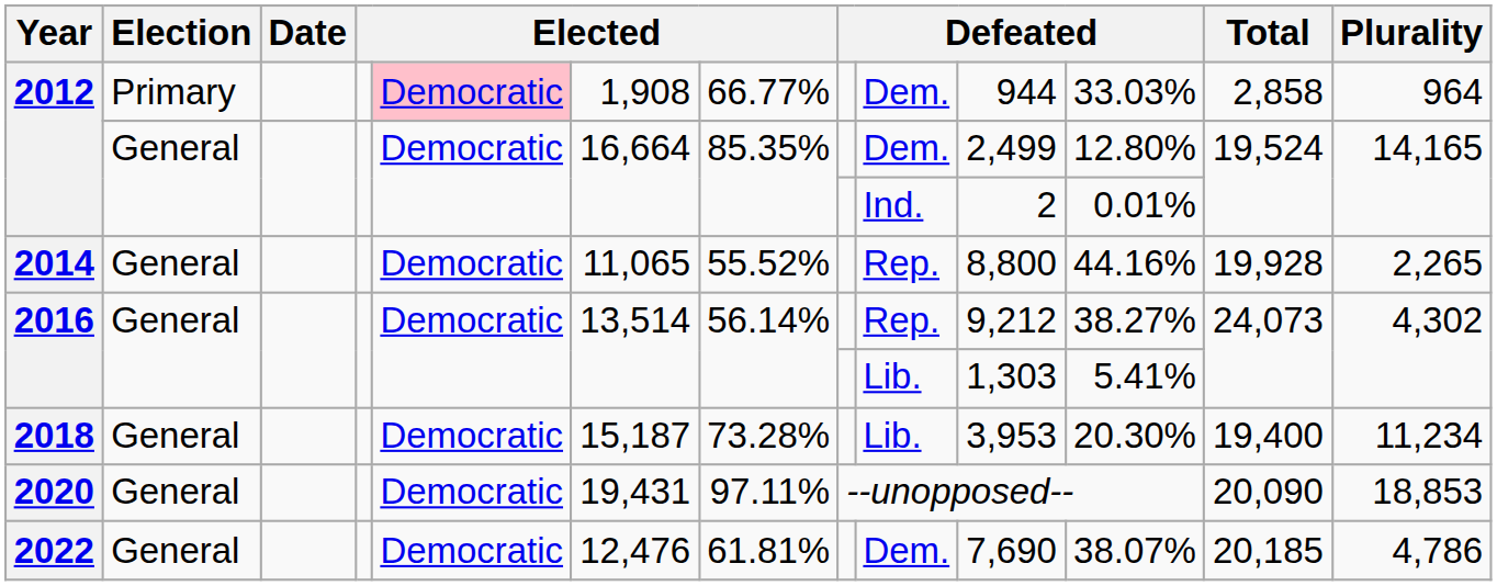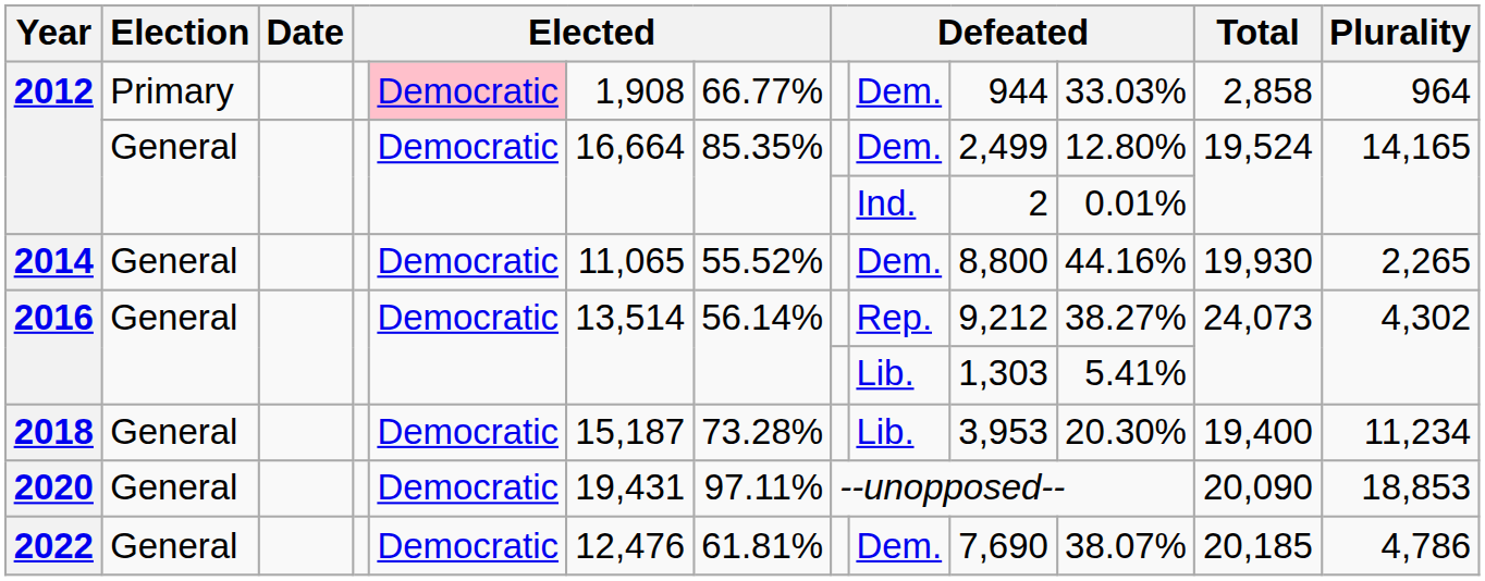 <table class=wikitable>
 <tr>
 <th>Year</th>
 <th>Election</th>
 <th>Date</th>
 <th ! colspan="4">Elected</th>
 <th ! colspan="4">Defeated</th>
 <th>Total</th>
 <th>Plurality</th>
 </tr>
 <tr>
 <th rowspan="3" valign="top"><a href='#'>2012</a></th>
 <td valign="top">Primary</td>
 <td valign="top"></td>
 <td valign="top"></td>
 <td valign="top"  style="background: pink;"><a href='#'>Democratic</a></td>
 <td valign="top" align="right">1,908</td>
 <td valign="top" align="right">66.77%</td>
 <td valign="top"></td>
 <td valign="top" ><a href='#'>Dem.</a></td>
 <td valign="top" align="right">944</td>
 <td valign="top" align="right">33.03%</td>
 <td valign="top" align="right">2,858</td>
 <td valign="top" align="right">964</td>
 </tr>
 <tr>
 <td rowspan="2" valign="top">General</td>
 <td rowspan="2" valign="top"></td>
 <td rowspan="2" valign="top"></td>
 <td rowspan="2" valign="top" ><a href='#'>Democratic</a></td>
 <td rowspan="2" valign="top" align="right">16,664</td>
 <td rowspan="2" valign="top" align="right">85.35%</td>
 <td valign="top"></td>
 <td valign="top" ><a href='#'>Dem.</a></td>
 <td valign="top" align="right">2,499</td>
 <td valign="top" align="right">12.80%</td>
 <td rowspan="2" valign="top" align="right">19,524</td>
 <td rowspan="2" valign="top" align="right">14,165</td>
 </tr>
 <tr>
 <td valign="top"></td>
 <td valign="top" ><a href='#'>Ind.</a></td>
 <td valign="top" align="right">2</td>
 <td valign="top" align="right">0.01%</td>
 </tr>
 <tr>
 <th valign="top"><a href='#'>2014</a></th>
 <td valign="top">General</td>
 <td valign="top"></td>
 <td valign="top"></td>
 <td valign="top" ><a href='#'>Democratic</a></td>
 <td valign="top" align="right">11,065</td>
 <td valign="top" align="right">55.52%</td>
 <td valign="top"></td>
-<td valign="top" ><a href='#'>Rep.</a></td>
+<td valign="top" ><a href='#'>Dem.</a></td>
 <td valign="top" align="right">8,800</td>
 <td valign="top" align="right">44.16%</td>
-<td valign="top" align="right">19,928</td>
+<td valign="top" align="right">19,930</td>
 <td valign="top" align="right">2,265</td>
 </tr>
 <tr>
 <th rowspan="2" valign="top"><a href='#'>2016</a></th>
 <td rowspan="2" valign="top">General</td>
 <td rowspan="2" valign="top"></td>
 <td rowspan="2" valign="top"></td>
 <td rowspan="2" valign="top" ><a href='#'>Democratic</a></td>
 <td rowspan="2" valign="top" align="right">13,514</td>
 <td rowspan="2" valign="top" align="right">56.14%</td>
 <td valign="top"></td>
 <td valign="top" ><a href='#'>Rep.</a></td>
 <td valign="top" align="right">9,212</td>
 <td valign="top" align="right">38.27%</td>
 <td rowspan="2" valign="top" align="right">24,073</td>
 <td rowspan="2" valign="top" align="right">4,302</td>
 </tr>
 <tr>
 <td valign="top"></td>
 <td valign="top" ><a href='#'>Lib.</a></td>
 <td valign="top" align="right">1,303</td>
 <td valign="top" align="right">5.41%</td>
 </tr>
 <tr>
 <th valign="top"><a href='#'>2018</a></th>
 <td valign="top">General</td>
 <td valign="top"></td>
 <td valign="top"></td>
 <td valign="top" ><a href='#'>Democratic</a></td>
 <td valign="top" align="right">15,187</td>
 <td valign="top" align="right">73.28%</td>
 <td valign="top"></td>
 <td valign="top" ><a href='#'>Lib.</a></td>
 <td valign="top" align="right">3,953</td>
 <td valign="top" align="right">20.30%</td>
 <td valign="top" align="right">19,400</td>
 <td valign="top" align="right">11,234</td>
 </tr>
 <tr>
 <th valign="top"><a href='#'>2020</a></th>
 <td valign="top">General</td>
 <td valign="top"></td>
 <td valign="top"></td>
 <td valign="top" ><a href='#'>Democratic</a></td>
 <td valign="top" align="right">19,431</td>
 <td valign="top" align="right">97.11%</td>
 <td colspan="4"><em>--unopposed--</em></td>
 <td valign="top" align="right">20,090</td>
 <td valign="top" align="right">18,853</td>
 </tr>
 <tr>
 <th valign="top"><a href='#'>2022</a></th>
 <td valign="top">General</td>
 <td valign="top"></td>
 <td valign="top"></td>
 <td valign="top" ><a href='#'>Democratic</a></td>
 <td valign="top" align="right">12,476</td>
 <td valign="top" align="right">61.81%</td>
 <td valign="top"></td>
 <td valign="top" ><a href='#'>Dem.</a></td>
 <td valign="top" align="right">7,690</td>
 <td valign="top" align="right">38.07%</td>
 <td valign="top" align="right">20,185</td>
 <td valign="top" align="right">4,786</td>
 </tr>
 </table>
